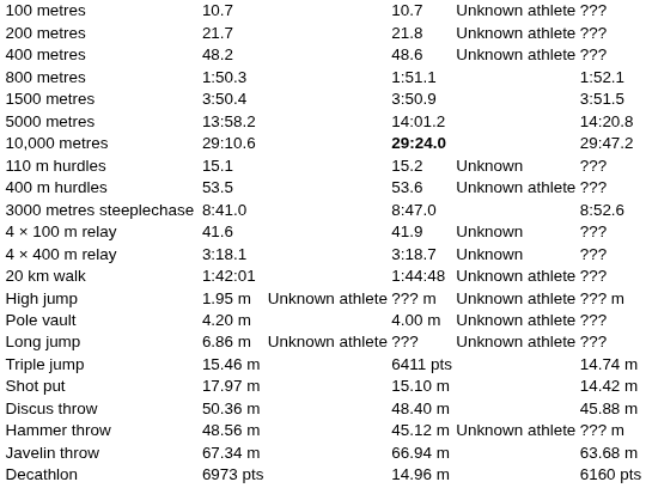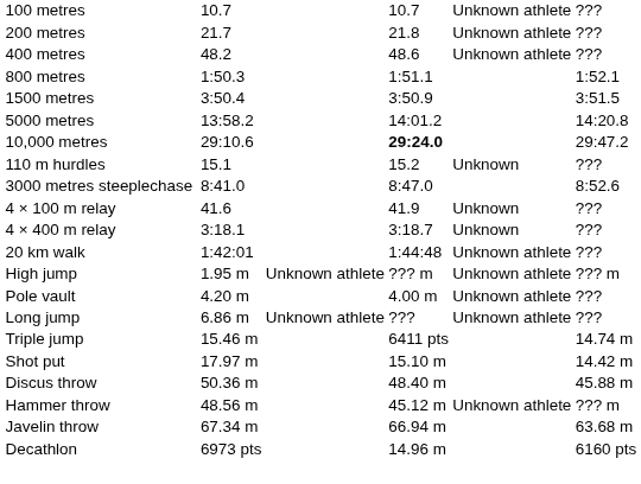 <table>
 <tr>
 <td>100 metres</td>
 <td></td>
 <td>10.7</td>
 <td></td>
 <td>10.7</td>
 <td>Unknown athlete</td>
 <td>???</td>
 </tr>
 <tr>
 <td>200 metres</td>
 <td></td>
 <td>21.7</td>
 <td></td>
 <td>21.8</td>
 <td>Unknown athlete</td>
 <td>???</td>
 </tr>
 <tr>
 <td>400 metres</td>
 <td></td>
 <td>48.2</td>
 <td></td>
 <td>48.6</td>
 <td>Unknown athlete</td>
 <td>???</td>
 </tr>
 <tr>
 <td>800 metres</td>
 <td></td>
 <td>1:50.3</td>
 <td></td>
 <td>1:51.1</td>
 <td></td>
 <td>1:52.1</td>
 </tr>
 <tr>
 <td>1500 metres</td>
 <td></td>
 <td>3:50.4</td>
 <td></td>
 <td>3:50.9</td>
 <td></td>
 <td>3:51.5</td>
 </tr>
 <tr>
 <td>5000 metres</td>
 <td></td>
 <td>13:58.2</td>
 <td></td>
 <td>14:01.2</td>
 <td></td>
 <td>14:20.8</td>
 </tr>
 <tr>
 <td>10,000 metres</td>
 <td></td>
 <td>29:10.6</td>
 <td></td>
 <td><strong>29:24.0</strong></td>
 <td></td>
 <td>29:47.2</td>
 </tr>
 <tr>
 <td>110 m hurdles</td>
 <td></td>
 <td>15.1</td>
 <td></td>
 <td>15.2</td>
 <td>Unknown</td>
-<td>???</td>
-</tr>
-<tr>
-<td>400 m hurdles</td>
-<td></td>
-<td>53.5</td>
-<td></td>
-<td>53.6</td>
-<td>Unknown athlete</td>
 <td>???</td>
 </tr>
 <tr>
 <td>3000 metres steeplechase</td>
 <td></td>
 <td>8:41.0</td>
 <td></td>
 <td>8:47.0</td>
 <td></td>
 <td>8:52.6</td>
 </tr>
 <tr>
 <td>4 × 100 m relay</td>
 <td></td>
 <td>41.6</td>
 <td></td>
 <td>41.9</td>
 <td>Unknown</td>
 <td>???</td>
 </tr>
 <tr>
 <td>4 × 400 m relay</td>
 <td></td>
 <td>3:18.1</td>
 <td></td>
 <td>3:18.7</td>
 <td>Unknown</td>
 <td>???</td>
 </tr>
 <tr>
 <td>20 km walk</td>
 <td></td>
 <td>1:42:01</td>
 <td></td>
 <td>1:44:48</td>
 <td>Unknown athlete</td>
 <td>???</td>
 </tr>
 <tr>
 <td>High jump</td>
 <td></td>
 <td>1.95 m</td>
 <td>Unknown athlete</td>
 <td>??? m</td>
 <td>Unknown athlete</td>
 <td>??? m</td>
 </tr>
 <tr>
 <td>Pole vault</td>
 <td></td>
 <td>4.20 m</td>
 <td></td>
 <td>4.00 m</td>
 <td>Unknown athlete</td>
 <td>???</td>
 </tr>
 <tr>
 <td>Long jump</td>
 <td></td>
 <td>6.86 m</td>
 <td>Unknown athlete</td>
 <td>???</td>
 <td>Unknown athlete</td>
 <td>???</td>
 </tr>
 <tr>
 <td>Triple jump</td>
 <td></td>
 <td>15.46 m</td>
 <td></td>
 <td>6411 pts</td>
 <td></td>
 <td>14.74 m</td>
 </tr>
 <tr>
 <td>Shot put</td>
 <td></td>
 <td>17.97 m</td>
 <td></td>
 <td>15.10 m</td>
 <td></td>
 <td>14.42 m</td>
 </tr>
 <tr>
 <td>Discus throw</td>
 <td></td>
 <td>50.36 m</td>
 <td></td>
 <td>48.40 m</td>
 <td></td>
 <td>45.88 m</td>
 </tr>
 <tr>
 <td>Hammer throw</td>
 <td></td>
 <td>48.56 m</td>
 <td></td>
 <td>45.12 m</td>
 <td>Unknown athlete</td>
 <td>??? m</td>
 </tr>
 <tr>
 <td>Javelin throw</td>
 <td></td>
 <td>67.34 m</td>
 <td></td>
 <td>66.94 m</td>
 <td></td>
 <td>63.68 m</td>
 </tr>
 <tr>
 <td>Decathlon</td>
 <td></td>
 <td>6973 pts</td>
 <td></td>
 <td>14.96 m</td>
 <td></td>
 <td>6160 pts</td>
 </tr>
 </table>
